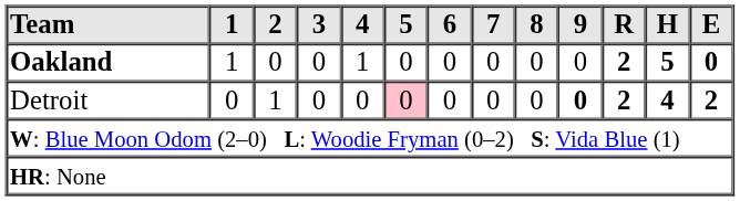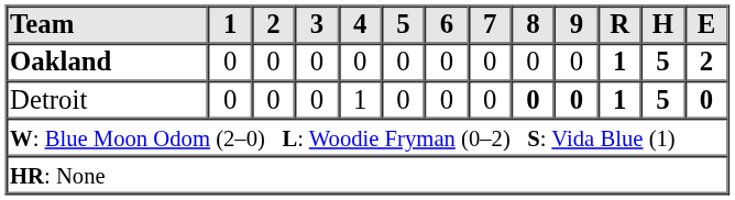 <table border=1 cellspacing=0 width=425 style="margin-left:3em;">
 <tr style="text-align:center; background-color:#e6e6e6;">
 <th align=left width=28%>Team</th>
 <th width=6%>1</th>
 <th width=6%>2</th>
 <th width=6%>3</th>
 <th width=6%>4</th>
 <th width=6%>5</th>
 <th width=6%>6</th>
 <th width=6%>7</th>
 <th width=6%>8</th>
 <th width=6%>9</th>
 <th width=6%>R</th>
 <th width=6%>H</th>
 <th width=6%>E</th>
 </tr>
 <tr style="text-align:center;">
 <td align=left><strong>Oakland</strong></td>
-<td>1</td>
+<td>0</td>
+<td>0</td>
+<td>0</td>
+<td>0</td>
+<td>0</td>
+<td>0</td>
+<td>0</td>
+<td>0</td>
+<td>0</td>
+<td><strong>1</strong></td>
+<td><strong>5</strong></td>
+<td><strong>2</strong></td>
+</tr>
+<tr style="text-align:center;">
+<td align=left>Detroit</td>
+<td>0</td>
 <td>0</td>
 <td>0</td>
 <td>1</td>
 <td>0</td>
 <td>0</td>
 <td>0</td>
-<td>0</td>
-<td>0</td>
-<td><strong>2</strong></td>
+<td><strong>0</strong></td>
+<td><strong>0</strong></td>
+<td><strong>1</strong></td>
 <td><strong>5</strong></td>
 <td><strong>0</strong></td>
-</tr>
-<tr style="text-align:center;">
-<td align=left>Detroit</td>
-<td>0</td>
-<td>1</td>
-<td>0</td>
-<td>0</td>
-<td style="background: pink;">0</td>
-<td>0</td>
-<td>0</td>
-<td>0</td>
-<td><strong>0</strong></td>
-<td><strong>2</strong></td>
-<td><strong>4</strong></td>
-<td><strong>2</strong></td>
 </tr>
 <tr style="text-align:left;">
 <td colspan=13><small><strong>W</strong>: <a href='#'>Blue Moon Odom</a> (2–0)   <strong>L</strong>: <a href='#'>Woodie Fryman</a> (0–2)   <strong>S</strong>: <a href='#'>Vida Blue</a> (1)</small></td>
 </tr>
 <tr style="text-align:left;">
 <td colspan=13><small><strong>HR</strong>: None</small></td>
 </tr>
 </table>
